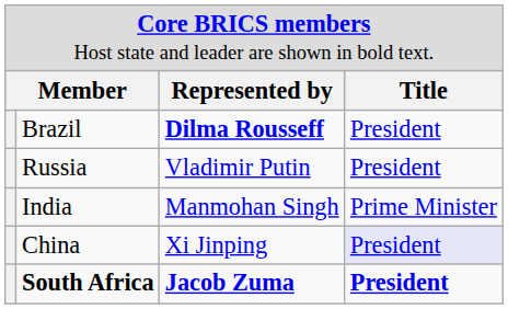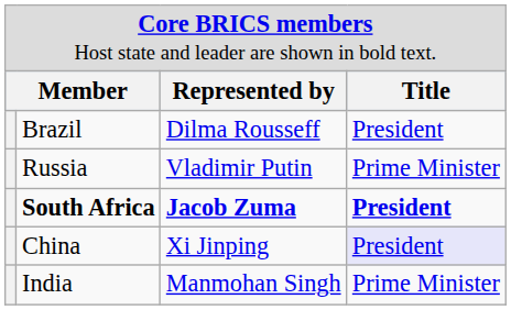 <table class="wikitable">
 <tr>
 <td colspan="4" style="text-align: center; background:Gainsboro"><strong><a href='#'>Core BRICS members</a></strong><br><small>Host state and leader are shown in bold text.</small></td>
 </tr>
 <tr style="background:LightSteelBlue; text-align:center;">
 <th colspan=2>Member</th>
 <th>Represented by</th>
 <th>Title</th>
 </tr>
 <tr>
 <th></th>
 <td>Brazil</td>
-<td><strong><a href='#'>Dilma Rousseff</a></strong></td>
+<td><a href='#'>Dilma Rousseff</a></td>
 <td><a href='#'>President</a></td>
 </tr>
 <tr>
 <th></th>
 <td>Russia</td>
 <td><a href='#'>Vladimir Putin</a></td>
-<td><a href='#'>President</a></td>
+<td><a href='#'>Prime Minister</a></td>
 </tr>
 <tr>
 <th></th>
-<td>India</td>
-<td><a href='#'>Manmohan Singh</a> </td>
-<td><a href='#'>Prime Minister</a></td>
+<td><strong>South Africa</strong></td>
+<td><strong><a href='#'>Jacob Zuma</a></strong></td>
+<td><strong><a href='#'>President</a></strong></td>
 </tr>
 <tr>
 <th></th>
 <td>China</td>
 <td><a href='#'>Xi Jinping</a></td>
 <td style="background: lavender;"><a href='#'>President</a></td>
 </tr>
 <tr>
 <th></th>
-<td><strong>South Africa</strong></td>
-<td><strong><a href='#'>Jacob Zuma</a></strong></td>
-<td><strong><a href='#'>President</a></strong></td>
+<td>India</td>
+<td><a href='#'>Manmohan Singh</a> </td>
+<td><a href='#'>Prime Minister</a></td>
 </tr>
 </table>
